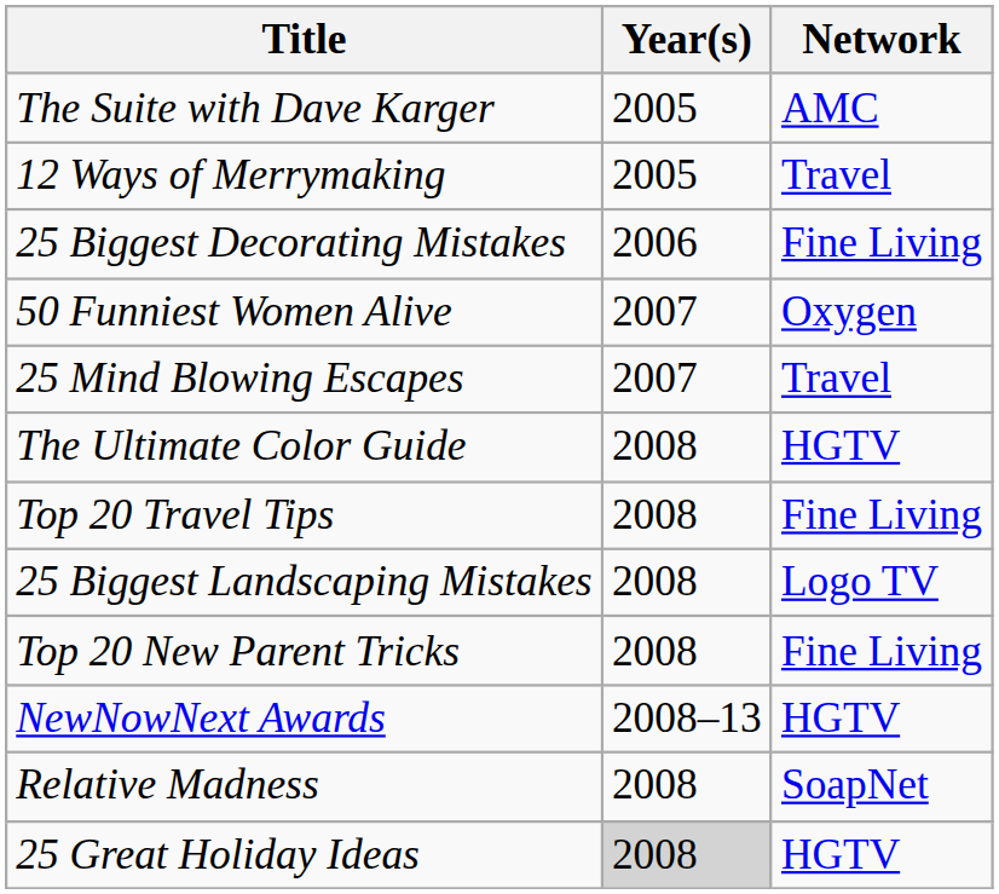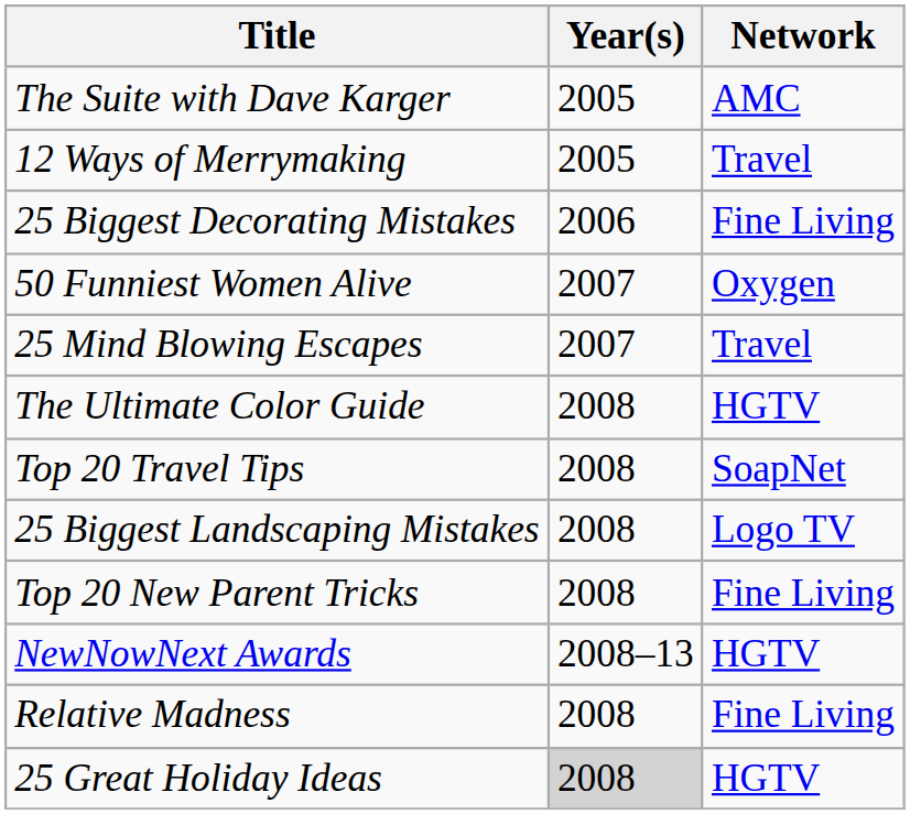 <table class="wikitable">
 <tr>
 <th>Title</th>
 <th>Year(s)</th>
 <th>Network</th>
 </tr>
 <tr>
 <td><em>The Suite with Dave Karger</em></td>
 <td>2005</td>
 <td><a href='#'>AMC</a></td>
 </tr>
 <tr>
 <td><em>12 Ways of Merrymaking</em></td>
 <td>2005</td>
 <td><a href='#'>Travel</a></td>
 </tr>
 <tr>
 <td><em>25 Biggest Decorating Mistakes</em></td>
 <td>2006</td>
 <td><a href='#'>Fine Living</a></td>
 </tr>
 <tr>
 <td><em>50 Funniest Women Alive</em></td>
 <td>2007</td>
 <td><a href='#'>Oxygen</a></td>
 </tr>
 <tr>
 <td><em>25 Mind Blowing Escapes</em></td>
 <td>2007</td>
 <td><a href='#'>Travel</a></td>
 </tr>
 <tr>
 <td><em>The Ultimate Color Guide</em></td>
 <td>2008</td>
 <td><a href='#'>HGTV</a></td>
 </tr>
 <tr>
 <td><em>Top 20 Travel Tips</em></td>
 <td>2008</td>
-<td><a href='#'>Fine Living</a></td>
+<td><a href='#'>SoapNet</a></td>
 </tr>
 <tr>
 <td><em>25 Biggest Landscaping Mistakes</em></td>
 <td>2008</td>
 <td><a href='#'>Logo TV</a></td>
 </tr>
 <tr>
 <td><em>Top 20 New Parent Tricks</em></td>
 <td>2008</td>
 <td><a href='#'>Fine Living</a></td>
 </tr>
 <tr>
 <td><em><a href='#'>NewNowNext Awards</a></em></td>
 <td>2008–13</td>
 <td><a href='#'>HGTV</a></td>
 </tr>
 <tr>
 <td><em>Relative Madness</em></td>
 <td>2008</td>
-<td><a href='#'>SoapNet</a></td>
+<td><a href='#'>Fine Living</a></td>
 </tr>
 <tr>
 <td><em>25 Great Holiday Ideas</em></td>
 <td style="background: lightgrey;">2008</td>
 <td><a href='#'>HGTV</a></td>
 </tr>
 </table>
